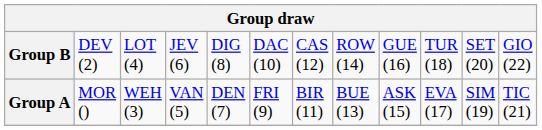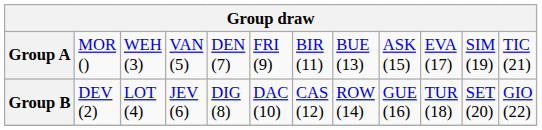 <table class="wikitable" style="text-align:center; font-size:85%">
 <tr>
 <th colspan="12">Group draw</th>
+</tr>
+<tr>
+<th>Group A</th>
+<td align="left"> <a href='#'>MOR</a> <br> ()</td>
+<td align="left"> <a href='#'>WEH</a> <br> (3)</td>
+<td align="left"> <a href='#'>VAN</a> <br> (5)</td>
+<td align="left"> <a href='#'>DEN</a> <br> (7)</td>
+<td align="left"> <a href='#'>FRI</a> <br> (9)</td>
+<td align="left"> <a href='#'>BIR</a> <br> (11)</td>
+<td align="left"> <a href='#'>BUE</a> <br> (13)</td>
+<td align="left"> <a href='#'>ASK</a> <br> (15)</td>
+<td align="left"> <a href='#'>EVA</a> <br> (17)</td>
+<td align="left"> <a href='#'>SIM</a> <br> (19)</td>
+<td align="left"> <a href='#'>TIC</a> <br> (21)</td>
 </tr>
 <tr>
 <th>Group B</th>
 <td align="left"> <a href='#'>DEV</a> <br> (2)</td>
 <td align="left"> <a href='#'>LOT</a> <br> (4)</td>
 <td align="left"> <a href='#'>JEV</a> <br> (6)</td>
 <td align="left"> <a href='#'>DIG</a> <br> (8)</td>
 <td align="left"> <a href='#'>DAC</a> <br> (10)</td>
 <td align="left"> <a href='#'>CAS</a> <br> (12)</td>
 <td align="left"> <a href='#'>ROW</a> <br> (14)</td>
 <td align="left"> <a href='#'>GUE</a> <br> (16)</td>
 <td align="left"> <a href='#'>TUR</a> <br> (18)</td>
 <td align="left"> <a href='#'>SET</a> <br> (20)</td>
 <td align="left"> <a href='#'>GIO</a> <br> (22)</td>
 </tr>
 <tr>
-<th>Group A</th>
-<td align="left"> <a href='#'>MOR</a> <br> ()</td>
-<td align="left"> <a href='#'>WEH</a> <br> (3)</td>
-<td align="left"> <a href='#'>VAN</a> <br> (5)</td>
-<td align="left"> <a href='#'>DEN</a> <br> (7)</td>
-<td align="left"> <a href='#'>FRI</a> <br> (9)</td>
-<td align="left"> <a href='#'>BIR</a> <br> (11)</td>
-<td align="left"> <a href='#'>BUE</a> <br> (13)</td>
-<td align="left"> <a href='#'>ASK</a> <br> (15)</td>
-<td align="left"> <a href='#'>EVA</a> <br> (17)</td>
-<td align="left"> <a href='#'>SIM</a> <br> (19)</td>
-<td align="left"> <a href='#'>TIC</a> <br> (21)</td>
-</tr>
-<tr>
 </tr>
 </table>
